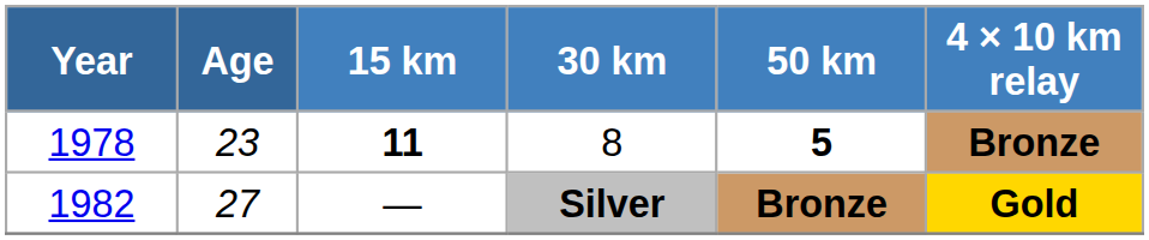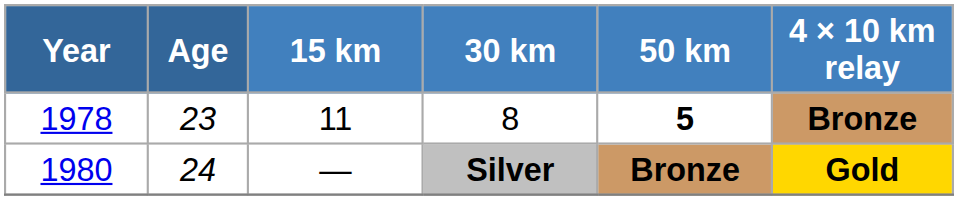 <table class="wikitable" style="font-size:95%; text-align:center; border:grey solid 1px; border-collapse:collapse; background:#ffffff;">
 <tr>
 <th style="background-color:#369; color:white; width:60px;"> Year </th>
 <th style="background-color:#369; color:white; width:40px;"> Age </th>
 <th style="background-color:#4180be; color:white; width:75px;"> 15 km </th>
 <th style="background-color:#4180be; color:white; width:75px;"> 30 km </th>
 <th style="background-color:#4180be; color:white; width:75px;"> 50 km </th>
 <th style="background-color:#4180be; color:white; width:75px;"> 4 × 10 km <br> relay </th>
 </tr>
 <tr>
 <td><a href='#'>1978</a></td>
 <td><em>23</em></td>
-<td><strong>11</strong></td>
+<td>11</td>
 <td>8</td>
 <td><strong>5</strong></td>
 <td bgcolor="cc9966"><strong>Bronze</strong></td>
 </tr>
 <tr>
-<td><a href='#'>1982</a></td>
-<td><em>27</em></td>
+<td><a href='#'>1980</a></td>
+<td><em>24</em></td>
 <td>—</td>
 <td style="background:silver;"><strong>Silver</strong></td>
 <td bgcolor="cc9966"><strong>Bronze</strong></td>
 <td style="background:gold;"><strong>Gold</strong></td>
 </tr>
 <tr>
 </tr>
 </table>
